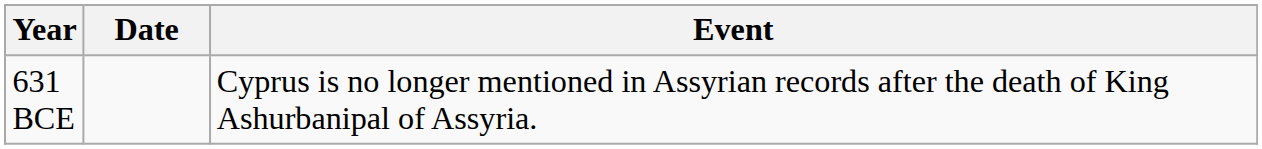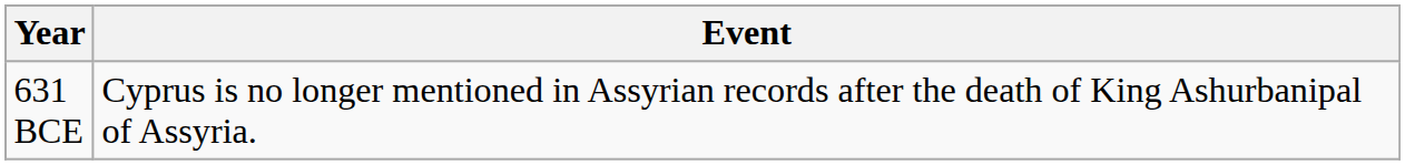 <table class="wikitable" width="100%">
 <tr>
 <th style="width:6%">Year</th>
-<th style="width:10%">Date</th>
 <th>Event</th>
 </tr>
 <tr>
 <td>631 BCE</td>
-<td></td>
 <td>Cyprus is no longer mentioned in Assyrian records after the death of King Ashurbanipal of Assyria.</td>
 </tr>
 </table>
